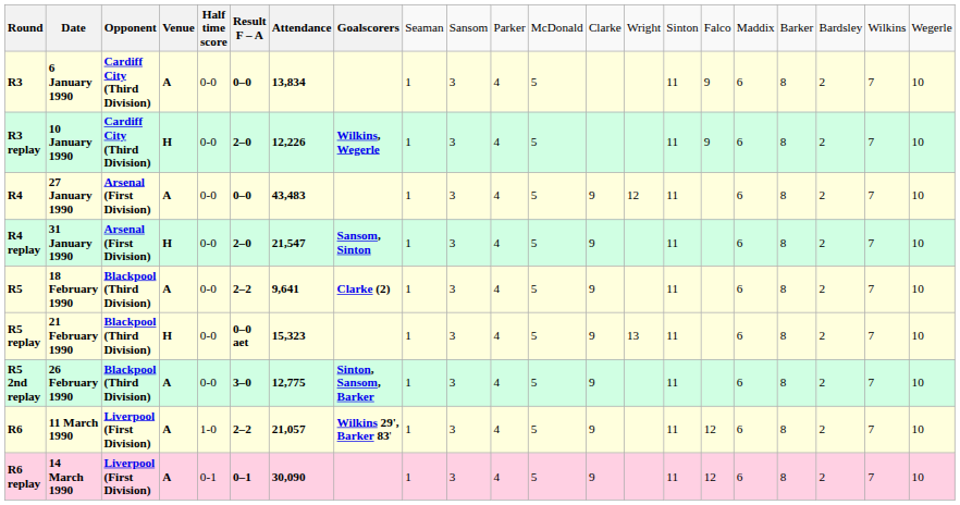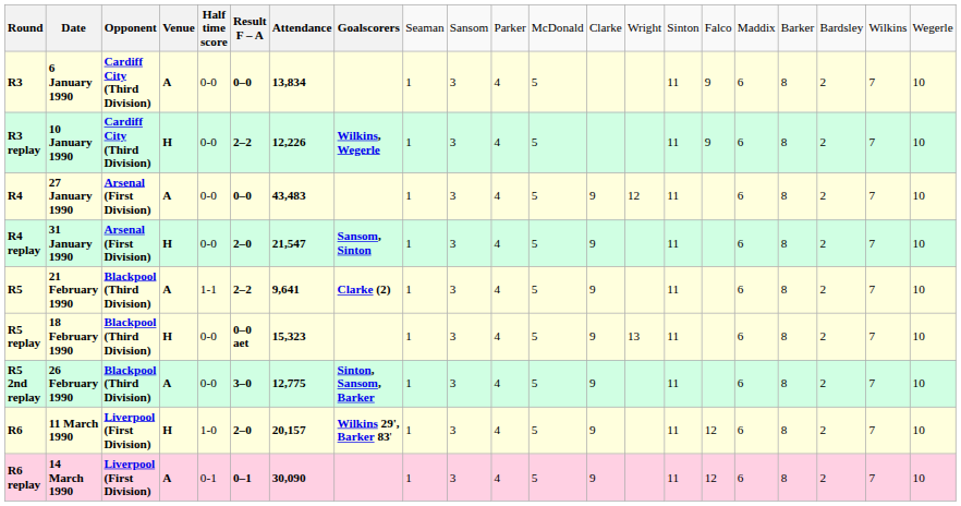 <table class="wikitable">
 <tr>
 <th><strong>Round</strong></th>
 <th><strong>Date</strong></th>
 <th><strong>Opponent</strong></th>
 <th><strong>Venue</strong></th>
 <th><strong>Half time score</strong></th>
 <th><strong>Result</strong><br><strong>F – A</strong></th>
 <th><strong>Attendance</strong></th>
 <th><strong>Goalscorers</strong></th>
 <td>Seaman</td>
 <td>Sansom</td>
 <td>Parker</td>
 <td>McDonald</td>
 <td>Clarke</td>
 <td>Wright</td>
 <td>Sinton</td>
 <td>Falco</td>
 <td>Maddix</td>
 <td>Barker</td>
 <td>Bardsley</td>
 <td>Wilkins</td>
 <td>Wegerle</td>
 </tr>
 <tr style="background-color: #ffffdd;">
 <td><strong>R3</strong></td>
 <td><strong>6 January 1990</strong></td>
 <td><strong><a href='#'>Cardiff City</a> (Third Division)</strong></td>
 <td><strong>A</strong></td>
 <td>0-0</td>
 <td><strong>0–0</strong></td>
 <td><strong>13,834</strong></td>
 <td></td>
 <td>1</td>
 <td>3</td>
 <td>4</td>
 <td>5</td>
 <td></td>
 <td></td>
 <td>11</td>
 <td>9</td>
 <td>6</td>
 <td>8</td>
 <td>2</td>
 <td>7</td>
 <td>10</td>
 </tr>
 <tr style="background-color: #d0ffe3;">
 <td><strong>R3 replay</strong></td>
 <td><strong>10 January 1990</strong></td>
 <td><strong><a href='#'>Cardiff City</a> (Third Division)</strong></td>
 <td><strong>H</strong></td>
 <td>0-0</td>
-<td><strong>2–0</strong></td>
+<td><strong>2–2</strong></td>
 <td><strong>12,226</strong></td>
 <td><strong><a href='#'>Wilkins</a>, <a href='#'>Wegerle</a></strong></td>
 <td>1</td>
 <td>3</td>
 <td>4</td>
 <td>5</td>
 <td></td>
 <td></td>
 <td>11</td>
 <td>9</td>
 <td>6</td>
 <td>8</td>
 <td>2</td>
 <td>7</td>
 <td>10</td>
 </tr>
 <tr style="background-color: #ffffdd;">
 <td><strong>R4</strong></td>
 <td><strong>27 January 1990</strong></td>
 <td><strong><a href='#'>Arsenal</a> (First Division)</strong></td>
 <td><strong>A</strong></td>
 <td>0-0</td>
 <td><strong>0–0</strong></td>
 <td><strong>43,483</strong></td>
 <td></td>
 <td>1</td>
 <td>3</td>
 <td>4</td>
 <td>5</td>
 <td>9</td>
 <td>12</td>
 <td>11</td>
 <td></td>
 <td>6</td>
 <td>8</td>
 <td>2</td>
 <td>7</td>
 <td>10</td>
 </tr>
 <tr style="background-color: #d0ffe3;">
 <td><strong>R4 replay</strong></td>
 <td><strong>31 January 1990</strong></td>
 <td><strong><a href='#'>Arsenal</a> (First Division)</strong></td>
 <td><strong>H</strong></td>
 <td>0-0</td>
 <td><strong>2–0</strong></td>
 <td><strong>21,547</strong></td>
 <td><strong><a href='#'>Sansom</a>, <a href='#'>Sinton</a></strong></td>
 <td>1</td>
 <td>3</td>
 <td>4</td>
 <td>5</td>
 <td>9</td>
 <td></td>
 <td>11</td>
 <td></td>
 <td>6</td>
 <td>8</td>
 <td>2</td>
 <td>7</td>
 <td>10</td>
 </tr>
 <tr style="background-color: #ffffdd;">
 <td><strong>R5</strong></td>
-<td><strong>18 February 1990</strong></td>
+<td><strong>21 February 1990</strong></td>
 <td><strong><a href='#'>Blackpool</a> (Third Division)</strong></td>
 <td><strong>A</strong></td>
-<td>0-0</td>
+<td>1-1</td>
 <td><strong>2–2</strong></td>
 <td><strong>9,641</strong></td>
 <td><strong><a href='#'>Clarke</a> (2)</strong></td>
 <td>1</td>
 <td>3</td>
 <td>4</td>
 <td>5</td>
 <td>9</td>
 <td></td>
 <td>11</td>
 <td></td>
 <td>6</td>
 <td>8</td>
 <td>2</td>
 <td>7</td>
 <td>10</td>
 </tr>
 <tr style="background-color: #ffffdd;">
 <td><strong>R5 replay</strong></td>
-<td><strong>21 February 1990</strong></td>
+<td><strong>18 February 1990</strong></td>
 <td><strong><a href='#'>Blackpool</a> (Third Division)</strong></td>
 <td><strong>H</strong></td>
 <td>0-0</td>
 <td><strong>0–0 aet</strong></td>
 <td><strong>15,323</strong></td>
 <td></td>
 <td>1</td>
 <td>3</td>
 <td>4</td>
 <td>5</td>
 <td>9</td>
 <td>13</td>
 <td>11</td>
 <td></td>
 <td>6</td>
 <td>8</td>
 <td>2</td>
 <td>7</td>
 <td>10</td>
 </tr>
 <tr style="background-color: #d0ffe3;">
 <td><strong>R5 2nd replay</strong></td>
 <td><strong>26 February 1990</strong></td>
 <td><strong><a href='#'>Blackpool</a> (Third Division)</strong></td>
 <td><strong>A</strong></td>
 <td>0-0</td>
 <td><strong>3–0</strong></td>
 <td><strong>12,775</strong></td>
 <td><strong><a href='#'>Sinton</a>, <a href='#'>Sansom</a>, <a href='#'>Barker</a></strong></td>
 <td>1</td>
 <td>3</td>
 <td>4</td>
 <td>5</td>
 <td>9</td>
 <td></td>
 <td>11</td>
 <td></td>
 <td>6</td>
 <td>8</td>
 <td>2</td>
 <td>7</td>
 <td>10</td>
 </tr>
 <tr style="background-color: #ffffdd;">
 <td><strong>R6</strong></td>
 <td><strong>11 March 1990</strong></td>
 <td><strong><a href='#'>Liverpool</a> (First Division)</strong></td>
-<td><strong>A</strong></td>
+<td><strong>H</strong></td>
 <td>1-0</td>
-<td><strong>2–2</strong></td>
-<td><strong>21,057</strong></td>
+<td><strong>2–0</strong></td>
+<td><strong>20,157</strong></td>
 <td><strong><a href='#'>Wilkins</a> 29', <a href='#'>Barker</a> 83</strong>'</td>
 <td>1</td>
 <td>3</td>
 <td>4</td>
 <td>5</td>
 <td>9</td>
 <td></td>
 <td>11</td>
 <td>12</td>
 <td>6</td>
 <td>8</td>
 <td>2</td>
 <td>7</td>
 <td>10</td>
 </tr>
 <tr style="background-color: #ffd0e3;">
 <td><strong>R6 replay</strong></td>
 <td><strong>14 March 1990</strong></td>
 <td><strong><a href='#'>Liverpool</a> (First Division)</strong></td>
 <td><strong>A</strong></td>
 <td>0-1</td>
 <td><strong>0–1</strong></td>
 <td><strong>30,090</strong></td>
 <td></td>
 <td>1</td>
 <td>3</td>
 <td>4</td>
 <td>5</td>
 <td>9</td>
 <td></td>
 <td>11</td>
 <td>12</td>
 <td>6</td>
 <td>8</td>
 <td>2</td>
 <td>7</td>
 <td>10</td>
 </tr>
 </table>
